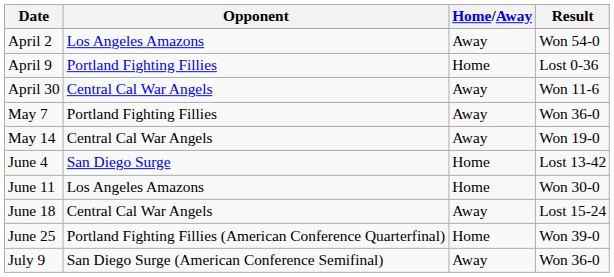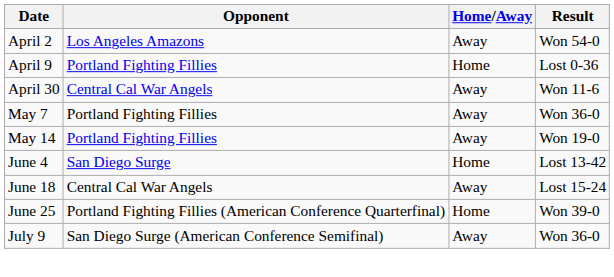 <table class="wikitable">
 <tr>
 <th>Date</th>
 <th>Opponent</th>
 <th><a href='#'>Home</a>/<a href='#'>Away</a></th>
 <th>Result</th>
 </tr>
 <tr>
 <td>April 2</td>
 <td><a href='#'>Los Angeles Amazons</a></td>
 <td>Away</td>
 <td>Won 54-0</td>
 </tr>
 <tr>
 <td>April 9</td>
 <td><a href='#'>Portland Fighting Fillies</a></td>
 <td>Home</td>
 <td>Lost 0-36</td>
 </tr>
 <tr>
 <td>April 30</td>
 <td><a href='#'>Central Cal War Angels</a></td>
 <td>Away</td>
 <td>Won 11-6</td>
 </tr>
 <tr>
 <td>May 7</td>
 <td>Portland Fighting Fillies</td>
 <td>Away</td>
 <td>Won 36-0</td>
 </tr>
 <tr>
 <td>May 14</td>
-<td>Central Cal War Angels</td>
+<td><a href='#'>Portland Fighting Fillies</a></td>
 <td>Away</td>
 <td>Won 19-0</td>
 </tr>
 <tr>
 <td>June 4</td>
 <td><a href='#'>San Diego Surge</a></td>
 <td>Home</td>
 <td>Lost 13-42</td>
-</tr>
-<tr>
-<td>June 11</td>
-<td>Los Angeles Amazons</td>
-<td>Home</td>
-<td>Won 30-0</td>
 </tr>
 <tr>
 <td>June 18</td>
 <td>Central Cal War Angels</td>
 <td>Away</td>
 <td>Lost 15-24</td>
 </tr>
 <tr>
 <td>June 25</td>
 <td>Portland Fighting Fillies (American Conference Quarterfinal)</td>
 <td>Home</td>
 <td>Won 39-0</td>
 </tr>
 <tr>
 <td>July 9</td>
 <td>San Diego Surge (American Conference Semifinal)</td>
 <td>Away</td>
 <td>Won 36-0</td>
 </tr>
 </table>
